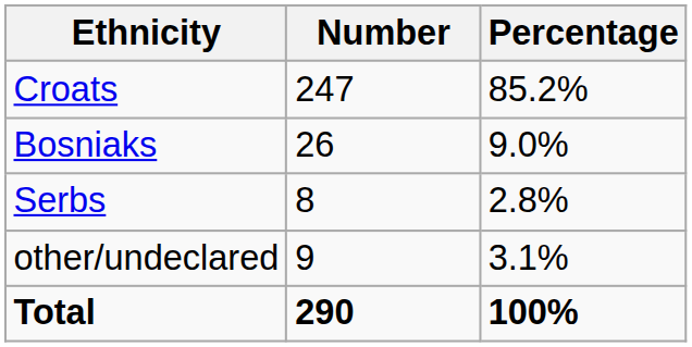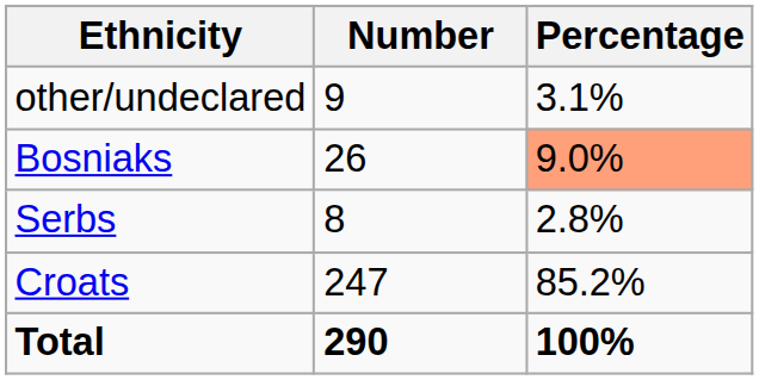 <table class="wikitable">
 <tr>
 <th width="100px">Ethnicity</th>
 <th width="80px">Number</th>
 <th width="80px">Percentage</th>
 </tr>
 <tr>
-<td><a href='#'>Croats</a></td>
-<td>247</td>
-<td>85.2%</td>
+<td>other/undeclared</td>
+<td>9</td>
+<td>3.1%</td>
 </tr>
 <tr>
 <td><a href='#'>Bosniaks</a></td>
 <td>26</td>
-<td>9.0%</td>
+<td style="background: lightsalmon;">9.0%</td>
 </tr>
 <tr>
 <td><a href='#'>Serbs</a></td>
 <td>8</td>
 <td>2.8%</td>
 </tr>
 <tr>
-<td>other/undeclared</td>
-<td>9</td>
-<td>3.1%</td>
+<td><a href='#'>Croats</a></td>
+<td>247</td>
+<td>85.2%</td>
 </tr>
 <tr>
 <td><strong>Total</strong></td>
 <td><strong>290</strong></td>
 <td><strong>100%</strong></td>
 </tr>
 </table>
